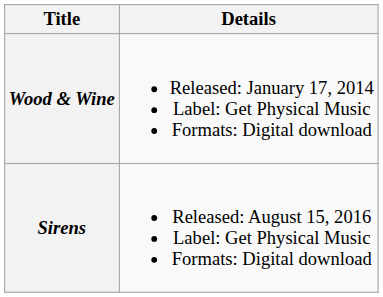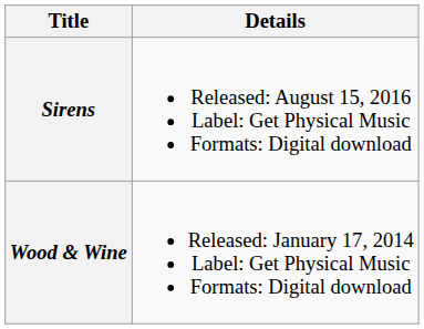 <table class="wikitable plainrowheaders" style="text-align:center;">
 <tr>
 <th scope="col">Title</th>
 <th scope="col">Details</th>
 </tr>
 <tr>
+<th scope="row"><em>Sirens</em></th>
+<td><br><ul><li>Released: August 15, 2016</li><li>Label: Get Physical Music</li><li>Formats: Digital download</li></ul></td>
+</tr>
+<tr>
 <th scope="row"><em>Wood & Wine</em></th>
 <td><br><ul><li>Released: January 17, 2014</li><li>Label: Get Physical Music</li><li>Formats: Digital download</li></ul></td>
 </tr>
-<tr>
-<th scope="row"><em>Sirens</em></th>
-<td><br><ul><li>Released: August 15, 2016</li><li>Label: Get Physical Music</li><li>Formats: Digital download</li></ul></td>
-</tr>
 </table>
